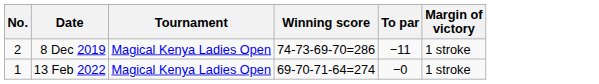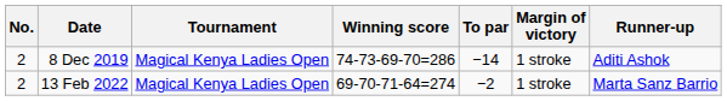 <table class="wikitable " style="font-size:95%;">
 <tr>
 <th>No.</th>
 <th>Date</th>
 <th>Tournament</th>
 <th>Winning score</th>
 <th>To par</th>
 <th>Margin of<br>victory</th>
+<th>Runner-up</th>
 </tr>
 <tr>
 <td align=center>2</td>
 <td align=right>8 Dec <a href='#'>2019</a></td>
 <td><a href='#'>Magical Kenya Ladies Open</a></td>
 <td align=right>74-73-69-70=286</td>
-<td align=center>−11</td>
+<td align=center>−14</td>
 <td>1 stroke</td>
+<td> <a href='#'>Aditi Ashok</a></td>
 </tr>
 <tr>
-<td align=center>1</td>
+<td align=center>2</td>
 <td align=right>13 Feb <a href='#'>2022</a></td>
 <td><a href='#'>Magical Kenya Ladies Open</a></td>
 <td align=right>69-70-71-64=274</td>
-<td align=center>−0</td>
+<td align=center>−2</td>
 <td>1 stroke</td>
+<td> <a href='#'>Marta Sanz Barrio</a></td>
 </tr>
 </table>
